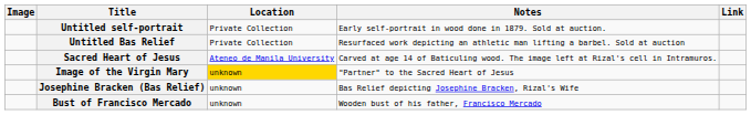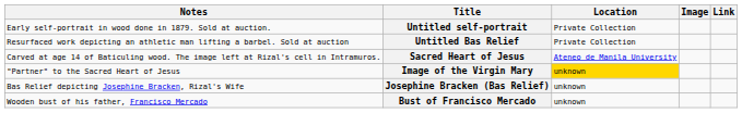 <table class="wikitable">
 <tr>
-<th>Image</th>
+<th>Notes</th>
 <th>Title</th>
 <th>Location</th>
-<th>Notes</th>
+<th>Image</th>
 <th>Link</th>
 </tr>
 <tr>
-<td></td>
+<td><small>Early self-portrait in wood done in 1879. Sold at auction.</small></td>
 <th>Untitled self-portrait</th>
 <td><small>Private Collection</small></td>
-<td><small>Early self-portrait in wood done in 1879. Sold at auction.</small></td>
+<td></td>
 <td></td>
 </tr>
 <tr>
-<td></td>
+<td><small>Resurfaced work depicting an athletic man lifting a barbel. Sold at auction</small></td>
 <th>Untitled Bas Relief</th>
 <td><small>Private Collection</small></td>
-<td><small>Resurfaced work depicting an athletic man lifting a barbel. Sold at auction</small></td>
+<td></td>
 <td></td>
 </tr>
 <tr>
-<td></td>
+<td><small>Carved at age 14 of Baticuling wood. The image left at Rizal's cell in Intramuros.</small></td>
 <th>Sacred Heart of Jesus</th>
 <td><a href='#'><small>Ateneo de Manila University</small></a></td>
-<td><small>Carved at age 14 of Baticuling wood. The image left at Rizal's cell in Intramuros.</small></td>
+<td></td>
 <td></td>
 </tr>
 <tr>
-<td></td>
+<td><small>"Partner" to the Sacred Heart of Jesus</small></td>
 <th>Image of the Virgin Mary</th>
 <td style="background: gold;"><small>unknown</small></td>
-<td><small>"Partner" to the Sacred Heart of Jesus</small></td>
+<td></td>
 <td></td>
 </tr>
 <tr>
-<td></td>
+<td><small>Bas Relief depicting <a href='#'>Josephine Bracken</a>, Rizal's Wife</small></td>
 <th>Josephine Bracken (Bas Relief)</th>
 <td><small>unknown</small></td>
-<td><small>Bas Relief depicting <a href='#'>Josephine Bracken</a>, Rizal's Wife</small></td>
+<td></td>
 <td></td>
 </tr>
 <tr>
-<td></td>
+<td><small>Wooden bust of his father, <a href='#'>Francisco Mercado</a></small></td>
 <th>Bust of Francisco Mercado</th>
 <td><small>unknown</small></td>
-<td><small>Wooden bust of his father, <a href='#'>Francisco Mercado</a></small></td>
+<td></td>
 <td></td>
 </tr>
 </table>
